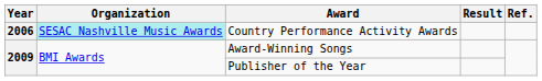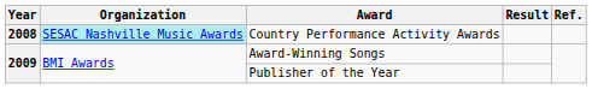 <table class="wikitable">
 <tr>
 <th>Year</th>
 <th>Organization</th>
 <th>Award</th>
 <th>Result</th>
 <th>Ref.</th>
 </tr>
 <tr>
-<th scope="row" rowspan="1">2006</th>
+<th scope="row" rowspan="1">2008</th>
 <td style="background: paleturquoise;"><a href='#'>SESAC Nashville Music Awards</a></td>
 <td>Country Performance Activity Awards</td>
 <td></td>
 <td></td>
 </tr>
 <tr>
 <th scope="row" rowspan="2">2009</th>
 <td rowspan=2><a href='#'>BMI Awards</a></td>
 <td>Award-Winning Songs</td>
 <td></td>
 <td rowspan=2></td>
 </tr>
 <tr>
 <td>Publisher of the Year</td>
 <td></td>
 </tr>
 </table>
